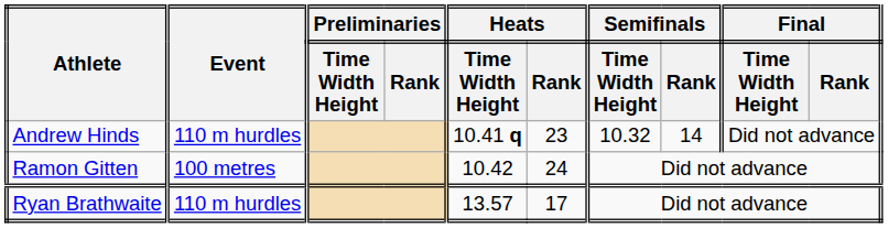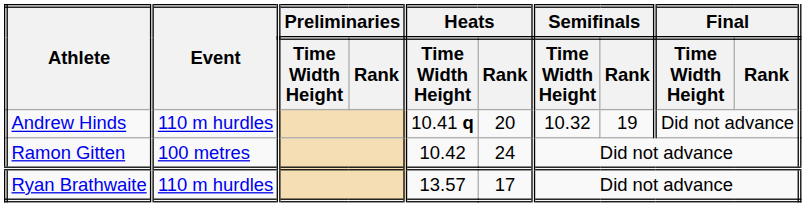 <table class=wikitable style="font-size:90%; border: double;">
 <tr>
 <th rowspan="2" style="border-right:double">Athlete</th>
 <th rowspan="2" style="border-right:double">Event</th>
 <th colspan="2" style="border-right:double; border-bottom:double;">Preliminaries</th>
 <th colspan="2" style="border-right:double; border-bottom:double;">Heats</th>
 <th colspan="2" style="border-right:double; border-bottom:double;">Semifinals</th>
 <th colspan="2" style="border-right:double; border-bottom:double;">Final</th>
 </tr>
 <tr>
 <th>Time<br>Width<br>Height</th>
 <th style="border-right:double">Rank</th>
 <th>Time<br>Width<br>Height</th>
 <th style="border-right:double">Rank</th>
 <th>Time<br>Width<br>Height</th>
 <th style="border-right:double">Rank</th>
 <th>Time<br>Width<br>Height</th>
 <th style="border-right:double">Rank</th>
 </tr>
 <tr>
 <td style="border-right:double"><a href='#'>Andrew Hinds</a></td>
 <td style="border-right:double"><a href='#'>110 m hurdles</a></td>
 <td style="border-right:double" colspan= 2 bgcolor="wheat"></td>
 <td align=center>10.41 <strong>q</strong></td>
-<td align=center style="border-right:double">23</td>
+<td align=center style="border-right:double">20</td>
 <td align=center>10.32</td>
-<td align=center style="border-right:double">14</td>
+<td align=center style="border-right:double">19</td>
 <td colspan="2" align=center>Did not advance</td>
 </tr>
 <tr>
 <td style="border-right:double"><a href='#'>Ramon Gitten</a></td>
 <td style="border-right:double"><a href='#'>100 metres</a></td>
 <td style="border-right:double" colspan= 2 bgcolor="wheat"></td>
 <td align=center>10.42</td>
 <td align=center style="border-right:double">24</td>
 <td colspan="4" align=center>Did not advance</td>
 </tr>
 <tr style="border-top: double;">
 <td style="border-right:double"><a href='#'>Ryan Brathwaite</a></td>
 <td style="border-right:double"><a href='#'>110 m hurdles</a></td>
 <td style="border-right:double" colspan= 2 bgcolor="wheat"></td>
 <td align=center>13.57</td>
 <td align=center style="border-right:double">17</td>
 <td colspan="4" align=center>Did not advance</td>
 </tr>
 </table>
